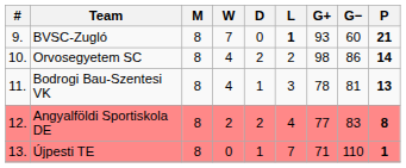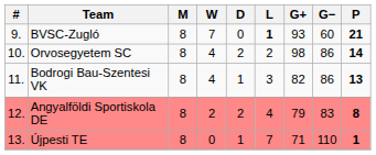 <table class="wikitable" style="text-align: center;">
 <tr>
 <th width="15">#</th>
 <th width="175">Team</th>
 <th width="30">M</th>
 <th width="30">W</th>
 <th width="30">D</th>
 <th width="30">L</th>
 <th width="30">G+</th>
 <th width="30">G−</th>
 <th width="30">P</th>
 </tr>
 <tr>
 <td>9.</td>
 <td align="left">BVSC-Zugló</td>
 <td>8</td>
 <td>7</td>
 <td>0</td>
 <td><strong>1</strong></td>
 <td>93</td>
 <td>60</td>
 <td><strong>21</strong></td>
 </tr>
 <tr>
 <td>10.</td>
 <td align="left">Orvosegyetem SC</td>
 <td>8</td>
 <td>4</td>
 <td>2</td>
 <td>2</td>
 <td>98</td>
 <td>86</td>
 <td><strong>14</strong></td>
 </tr>
 <tr>
 <td>11.</td>
 <td align="left">Bodrogi Bau-Szentesi VK</td>
 <td>8</td>
 <td>4</td>
 <td>1</td>
 <td>3</td>
-<td>78</td>
-<td>81</td>
+<td>82</td>
+<td>86</td>
 <td><strong>13</strong></td>
 </tr>
 <tr style="background: #FF8888;">
 <td>12.</td>
 <td align="left">Angyalföldi Sportiskola DE</td>
 <td>8</td>
 <td>2</td>
 <td>2</td>
 <td>4</td>
-<td>77</td>
+<td>79</td>
 <td>83</td>
 <td><strong>8</strong></td>
 </tr>
 <tr style="background: #FF8888;">
 <td>13.</td>
 <td align="left">Újpesti TE</td>
 <td>8</td>
 <td>0</td>
 <td>1</td>
 <td>7</td>
 <td>71</td>
 <td>110</td>
 <td><strong>1</strong></td>
 </tr>
 <tr>
 </tr>
 </table>
